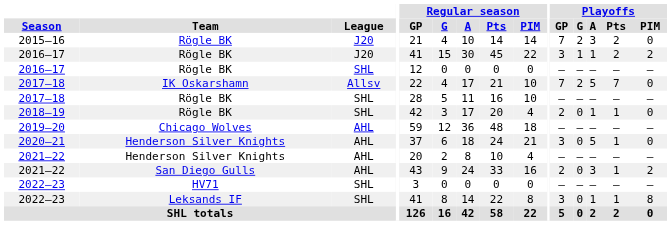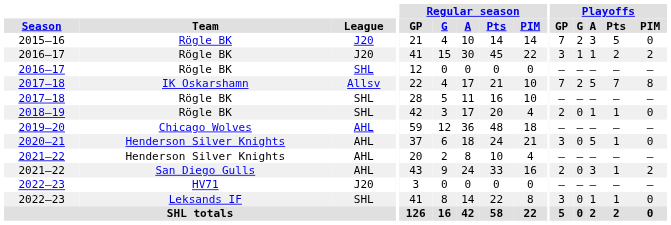 <table border="0" cellpadding="1" cellspacing="0" style="text-align:center; width:60em">
 <tr bgcolor="#e0e0e0">
 <th colspan="3" bgcolor="#ffffff"></th>
 <th rowspan="99" bgcolor="#ffffff"></th>
 <th colspan="5"><a href='#'>Regular season</a></th>
 <th rowspan="99" bgcolor="#ffffff"></th>
 <th colspan="5"><a href='#'>Playoffs</a></th>
 </tr>
 <tr bgcolor="#e0e0e0">
 <th><a href='#'>Season</a></th>
 <th>Team</th>
 <th>League</th>
 <th>GP</th>
 <th><a href='#'>G</a></th>
 <th><a href='#'>A</a></th>
 <th><a href='#'>Pts</a></th>
 <th><a href='#'>PIM</a></th>
 <th>GP</th>
 <th>G</th>
 <th>A</th>
 <th>Pts</th>
 <th>PIM</th>
 </tr>
 <tr>
 <td>2015–16</td>
 <td><a href='#'>Rögle BK</a></td>
 <td><a href='#'>J20</a></td>
 <td>21</td>
 <td>4</td>
 <td>10</td>
 <td>14</td>
 <td>14</td>
 <td>7</td>
 <td>2</td>
 <td>3</td>
-<td>2</td>
+<td>5</td>
 <td>0</td>
 </tr>
 <tr bgcolor="#f0f0f0">
 <td>2016–17</td>
 <td>Rögle BK</td>
 <td>J20</td>
 <td>41</td>
 <td>15</td>
 <td>30</td>
 <td>45</td>
 <td>22</td>
 <td>3</td>
 <td>1</td>
 <td>1</td>
 <td>2</td>
 <td>2</td>
 </tr>
 <tr>
 <td><a href='#'>2016–17</a></td>
 <td>Rögle BK</td>
 <td><a href='#'>SHL</a></td>
 <td>12</td>
 <td>0</td>
 <td>0</td>
 <td>0</td>
 <td>0</td>
 <td>—</td>
 <td>—</td>
 <td>—</td>
 <td>—</td>
 <td>—</td>
 </tr>
 <tr bgcolor="#f0f0f0">
 <td><a href='#'>2017–18</a></td>
 <td><a href='#'>IK Oskarshamn</a></td>
 <td><a href='#'>Allsv</a></td>
 <td>22</td>
 <td>4</td>
 <td>17</td>
 <td>21</td>
 <td>10</td>
 <td>7</td>
 <td>2</td>
 <td>5</td>
 <td>7</td>
-<td>0</td>
+<td>8</td>
 </tr>
 <tr>
 <td><a href='#'>2017–18</a></td>
 <td>Rögle BK</td>
 <td>SHL</td>
 <td>28</td>
 <td>5</td>
 <td>11</td>
 <td>16</td>
 <td>10</td>
 <td>—</td>
 <td>—</td>
 <td>—</td>
 <td>—</td>
 <td>—</td>
 </tr>
 <tr bgcolor="#f0f0f0">
 <td><a href='#'>2018–19</a></td>
 <td>Rögle BK</td>
 <td>SHL</td>
 <td>42</td>
 <td>3</td>
 <td>17</td>
 <td>20</td>
 <td>4</td>
 <td>2</td>
 <td>0</td>
 <td>1</td>
 <td>1</td>
 <td>0</td>
 </tr>
 <tr>
 <td><a href='#'>2019–20</a></td>
 <td><a href='#'>Chicago Wolves</a></td>
 <td><a href='#'>AHL</a></td>
 <td>59</td>
 <td>12</td>
 <td>36</td>
 <td>48</td>
 <td>18</td>
 <td>—</td>
 <td>—</td>
 <td>—</td>
 <td>—</td>
 <td>—</td>
 </tr>
 <tr bgcolor="#f0f0f0">
 <td><a href='#'>2020–21</a></td>
 <td><a href='#'>Henderson Silver Knights</a></td>
 <td>AHL</td>
 <td>37</td>
 <td>6</td>
 <td>18</td>
 <td>24</td>
 <td>21</td>
 <td>3</td>
 <td>0</td>
 <td>5</td>
 <td>1</td>
 <td>0</td>
 </tr>
 <tr>
 <td><a href='#'>2021–22</a></td>
 <td>Henderson Silver Knights</td>
 <td>AHL</td>
 <td>20</td>
 <td>2</td>
 <td>8</td>
 <td>10</td>
 <td>4</td>
 <td>—</td>
 <td>—</td>
 <td>—</td>
 <td>—</td>
 <td>—</td>
 </tr>
 <tr bgcolor="#f0f0f0">
 <td>2021–22</td>
 <td><a href='#'>San Diego Gulls</a></td>
 <td>AHL</td>
 <td>43</td>
 <td>9</td>
 <td>24</td>
 <td>33</td>
 <td>16</td>
 <td>2</td>
 <td>0</td>
 <td>3</td>
 <td>1</td>
 <td>2</td>
 </tr>
 <tr>
 <td><a href='#'>2022–23</a></td>
 <td><a href='#'>HV71</a></td>
-<td>SHL</td>
+<td>J20</td>
 <td>3</td>
 <td>0</td>
 <td>0</td>
 <td>0</td>
 <td>0</td>
 <td>—</td>
 <td>—</td>
 <td>—</td>
 <td>—</td>
 <td>—</td>
 </tr>
 <tr bgcolor="#f0f0f0">
 <td>2022–23</td>
 <td><a href='#'>Leksands IF</a></td>
 <td>SHL</td>
 <td>41</td>
 <td>8</td>
 <td>14</td>
 <td>22</td>
 <td>8</td>
 <td>3</td>
 <td>0</td>
 <td>1</td>
 <td>1</td>
-<td>8</td>
+<td>0</td>
 </tr>
 <tr bgcolor="#e0e0e0">
 <th colspan="3">SHL totals</th>
 <th>126</th>
 <th>16</th>
 <th>42</th>
 <th>58</th>
 <th>22</th>
 <th>5</th>
 <th>0</th>
 <th>2</th>
 <th>2</th>
 <th>0</th>
 </tr>
 </table>
